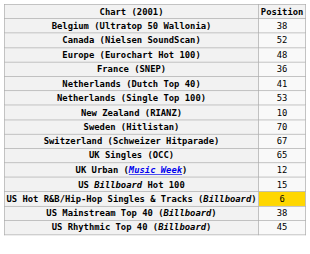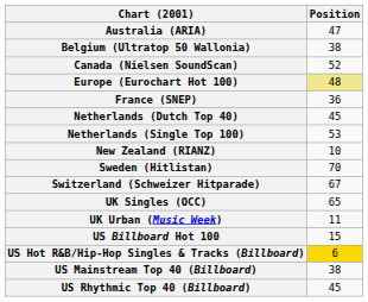 <table class="wikitable sortable plainrowheaders" style="text-align:center">
 <tr>
 <th scope="col">Chart (2001)</th>
 <th scope="col">Position</th>
+</tr>
+<tr>
+<th scope="row">Australia (ARIA)</th>
+<td>47</td>
 </tr>
 <tr>
 <th scope="row">Belgium (Ultratop 50 Wallonia)</th>
 <td>38</td>
 </tr>
 <tr>
 <th scope="row">Canada (Nielsen SoundScan)</th>
 <td>52</td>
 </tr>
 <tr>
 <th scope="row">Europe (Eurochart Hot 100)</th>
-<td>48</td>
+<td style="background: khaki;">48</td>
 </tr>
 <tr>
 <th scope="row">France (SNEP)</th>
 <td>36</td>
 </tr>
 <tr>
 <th scope="row">Netherlands (Dutch Top 40)</th>
-<td>41</td>
+<td>45</td>
 </tr>
 <tr>
 <th scope="row">Netherlands (Single Top 100)</th>
 <td>53</td>
 </tr>
 <tr>
 <th scope="row">New Zealand (RIANZ)</th>
 <td>10</td>
 </tr>
 <tr>
 <th scope="row">Sweden (Hitlistan)</th>
 <td>70</td>
 </tr>
 <tr>
 <th scope="row">Switzerland (Schweizer Hitparade)</th>
 <td>67</td>
 </tr>
 <tr>
 <th scope="row">UK Singles (OCC)</th>
 <td>65</td>
 </tr>
 <tr>
 <th scope="row">UK Urban (<em><a href='#'>Music Week</a></em>)</th>
-<td>12</td>
+<td>11</td>
 </tr>
 <tr>
 <th scope="row">US <em>Billboard</em> Hot 100</th>
 <td>15</td>
 </tr>
 <tr>
 <th scope="row">US Hot R&B/Hip-Hop Singles & Tracks (<em>Billboard</em>)</th>
 <td style="background: gold;">6</td>
 </tr>
 <tr>
 <th scope="row">US Mainstream Top 40 (<em>Billboard</em>)</th>
 <td>38</td>
 </tr>
 <tr>
 <th scope="row">US Rhythmic Top 40 (<em>Billboard</em>)</th>
 <td>45</td>
 </tr>
 </table>
